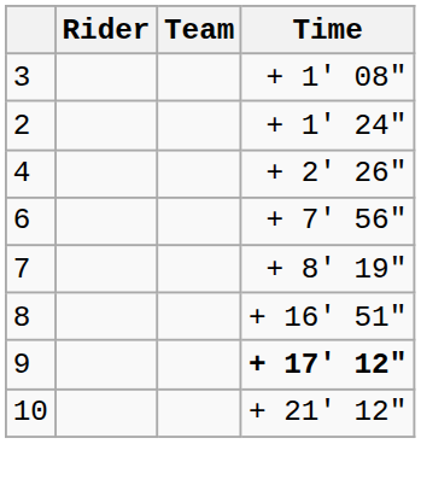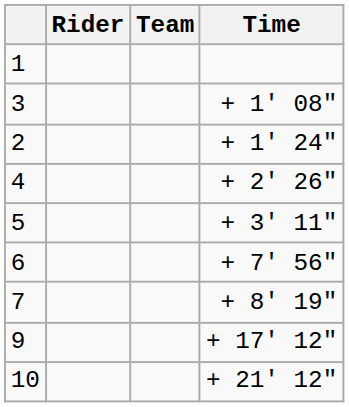 <table class="wikitable">
 <tr>
 <th></th>
 <th>Rider</th>
 <th>Team</th>
 <th>Time</th>
+</tr>
+<tr>
+<td>1</td>
+<td> </td>
+<td></td>
+<td style="text-align:right;"></td>
 </tr>
 <tr>
 <td>3</td>
 <td></td>
 <td></td>
 <td style="text-align:right;">+ 1' 08"</td>
 </tr>
 <tr>
 <td>2</td>
 <td></td>
 <td></td>
 <td style="text-align:right;">+ 1' 24"</td>
 </tr>
 <tr>
 <td>4</td>
 <td></td>
 <td></td>
 <td style="text-align:right;">+ 2' 26"</td>
 </tr>
 <tr>
+<td>5</td>
+<td></td>
+<td></td>
+<td style="text-align:right;">+ 3' 11"</td>
+</tr>
+<tr>
 <td>6</td>
 <td></td>
 <td></td>
 <td style="text-align:right;">+ 7' 56"</td>
 </tr>
 <tr>
 <td>7</td>
 <td></td>
 <td></td>
 <td style="text-align:right;">+ 8' 19"</td>
 </tr>
 <tr>
-<td>8</td>
-<td></td>
-<td></td>
-<td style="text-align:right;">+ 16' 51"</td>
-</tr>
-<tr>
 <td>9</td>
 <td> </td>
 <td></td>
-<td style="text-align:right;"><strong>+ 17' 12"</strong></td>
+<td style="text-align:right;">+ 17' 12"</td>
 </tr>
 <tr>
 <td>10</td>
 <td></td>
 <td></td>
 <td style="text-align:right;">+ 21' 12"</td>
 </tr>
 </table>
